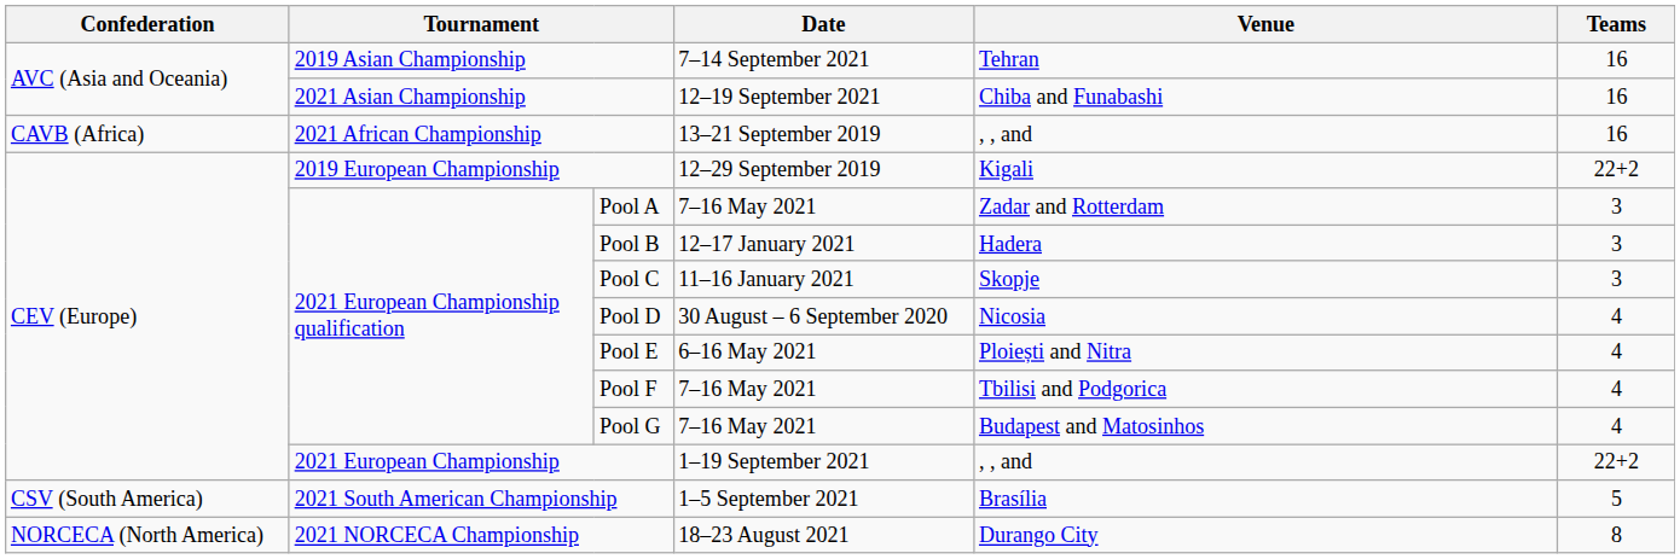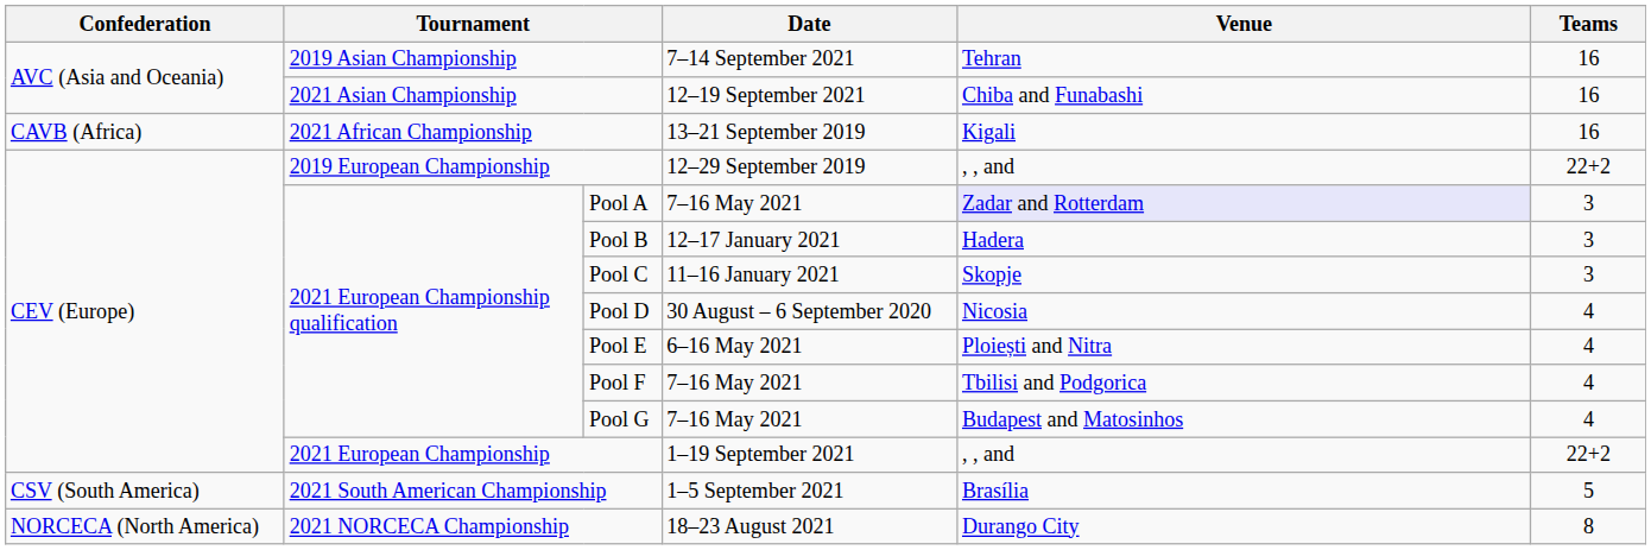 <table class="wikitable" style="width:1080px; font-size:88%">
 <tr>
 <th style="width:17%">Confederation</th>
 <th colspan="2" style="width:23%">Tournament</th>
 <th style-"width:19%">Date</th>
 <th style="width:35%">Venue</th>
 <th style="width:7%">Teams</th>
 </tr>
 <tr>
 <td rowspan=2><a href='#'>AVC</a> (Asia and Oceania)</td>
 <td colspan=2><a href='#'>2019 Asian Championship</a></td>
 <td>7–14 September 2021</td>
 <td> <a href='#'>Tehran</a></td>
 <td style="text-align:center">16</td>
 </tr>
 <tr>
 <td colspan=2><a href='#'>2021 Asian Championship</a></td>
 <td>12–19 September 2021</td>
 <td> <a href='#'>Chiba</a> and <a href='#'>Funabashi</a></td>
 <td style="text-align:center">16</td>
 </tr>
 <tr>
 <td rowspan=1><a href='#'>CAVB</a> (Africa)</td>
 <td colspan=2><a href='#'>2021 African Championship</a></td>
 <td>13–21 September 2019</td>
-<td>, ,  and </td>
+<td> <a href='#'>Kigali</a></td>
 <td style="text-align:center">16</td>
 </tr>
 <tr>
 <td rowspan=9><a href='#'>CEV</a> (Europe)</td>
 <td colspan=2><a href='#'>2019 European Championship</a></td>
 <td>12–29 September 2019</td>
-<td> <a href='#'>Kigali</a></td>
+<td>, ,  and </td>
 <td style="text-align:center">22+2</td>
 </tr>
 <tr>
 <td rowspan=7><a href='#'>2021 European Championship<br>qualification</a></td>
 <td>Pool A</td>
 <td>7–16 May 2021</td>
-<td> <a href='#'>Zadar</a> and  <a href='#'>Rotterdam</a></td>
+<td style="background: lavender;"> <a href='#'>Zadar</a> and  <a href='#'>Rotterdam</a></td>
 <td style="text-align:center">3</td>
 </tr>
 <tr>
 <td>Pool B</td>
 <td>12–17 January 2021</td>
 <td> <a href='#'>Hadera</a></td>
 <td style="text-align:center">3</td>
 </tr>
 <tr>
 <td>Pool C</td>
 <td>11–16 January 2021</td>
 <td> <a href='#'>Skopje</a></td>
 <td style="text-align:center">3</td>
 </tr>
 <tr>
 <td>Pool D</td>
 <td>30 August – 6 September 2020</td>
 <td> <a href='#'>Nicosia</a></td>
 <td style="text-align:center">4</td>
 </tr>
 <tr>
 <td>Pool E</td>
 <td>6–16 May 2021</td>
 <td> <a href='#'>Ploiești</a> and  <a href='#'>Nitra</a></td>
 <td style="text-align:center">4</td>
 </tr>
 <tr>
 <td>Pool F</td>
 <td>7–16 May 2021</td>
 <td> <a href='#'>Tbilisi</a> and  <a href='#'>Podgorica</a></td>
 <td style="text-align:center">4</td>
 </tr>
 <tr>
 <td>Pool G</td>
 <td>7–16 May 2021</td>
 <td> <a href='#'>Budapest</a> and  <a href='#'>Matosinhos</a></td>
 <td style="text-align:center">4</td>
 </tr>
 <tr>
 <td colspan=2><a href='#'>2021 European Championship</a></td>
 <td>1–19 September 2021</td>
 <td>, ,  and </td>
 <td style="text-align:center">22+2</td>
 </tr>
 <tr>
 <td rowspan=1><a href='#'>CSV</a> (South America)</td>
 <td colspan=2><a href='#'>2021 South American Championship</a></td>
 <td>1–5 September 2021</td>
 <td> <a href='#'>Brasília</a></td>
 <td style="text-align:center">5</td>
 </tr>
 <tr>
 <td rowspan=1><a href='#'>NORCECA</a> (North America)</td>
 <td colspan=2><a href='#'>2021 NORCECA Championship</a></td>
 <td>18–23 August 2021</td>
 <td> <a href='#'>Durango City</a></td>
 <td style="text-align:center">8</td>
 </tr>
 </table>
